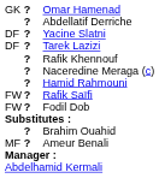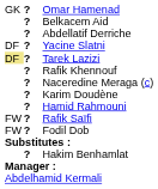 <table style="font-size: 90%" cellspacing="0" cellpadding="0">
 <tr>
 <td colspan="4"></td>
 </tr>
 <tr>
 <th width="25"></th>
 <th width="25"></th>
 <th width="200"></th>
 <th></th>
 </tr>
 <tr>
 <td>GK</td>
 <td><strong>?</strong></td>
 <td> <a href='#'>Omar Hamenad</a></td>
 <td></td>
 </tr>
 <tr>
 <td></td>
 <td><strong>?</strong></td>
+<td> Belkacem Aid</td>
+<td></td>
+<td></td>
+</tr>
+<tr>
+<td></td>
+<td><strong>?</strong></td>
 <td> Abdellatif Derriche</td>
 <td></td>
 <td></td>
 </tr>
 <tr>
 <td>DF</td>
 <td><strong>?</strong></td>
 <td> <a href='#'>Yacine Slatni</a></td>
 </tr>
 <tr>
-<td>DF</td>
+<td style="background: khaki;">DF</td>
 <td><strong>?</strong></td>
 <td> <a href='#'>Tarek Lazizi</a></td>
 </tr>
 <tr>
 <td></td>
 <td><strong>?</strong></td>
 <td> Rafik Khennouf</td>
 </tr>
 <tr>
 <td></td>
 <td><strong>?</strong></td>
 <td> Naceredine Meraga (<a href='#'>c</a>)</td>
+</tr>
+<tr>
+<td></td>
+<td><strong>?</strong></td>
+<td> Karim Doudène</td>
+<td></td>
+<td></td>
 </tr>
 <tr>
 <td></td>
 <td><strong>?</strong></td>
 <td> <a href='#'>Hamid Rahmouni</a></td>
 </tr>
 <tr>
 <td>FW</td>
 <td><strong>?</strong></td>
 <td> <a href='#'>Rafik Saïfi</a></td>
 </tr>
 <tr>
 <td>FW</td>
 <td><strong>?</strong></td>
 <td> Fodil Dob</td>
 <td></td>
 </tr>
 <tr>
 <td colspan=3><strong>Substitutes :</strong></td>
 </tr>
 <tr>
 <td></td>
 <td><strong>?</strong></td>
-<td> Brahim Ouahid</td>
-<td></td>
-<td></td>
-</tr>
-<tr>
-<td>MF</td>
-<td><strong>?</strong></td>
-<td> Ameur Benali</td>
+<td> Hakim Benhamlat</td>
 <td></td>
 <td></td>
 </tr>
 <tr>
 <td colspan=3><strong>Manager :</strong></td>
 </tr>
 <tr>
 <td colspan=4> <a href='#'>Abdelhamid Kermali</a></td>
 </tr>
 </table>
